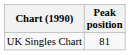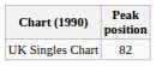 <table class="wikitable sortable">
 <tr>
 <th>Chart (1990)</th>
 <th>Peak<br>position</th>
 </tr>
 <tr>
 <td>UK Singles Chart</td>
-<td style="text-align:center;">81</td>
+<td style="text-align:center;">82</td>
 </tr>
 </table>
